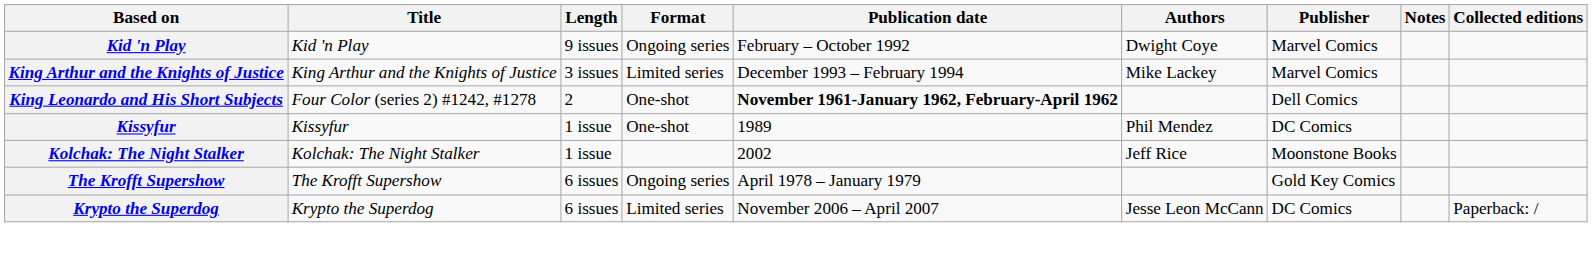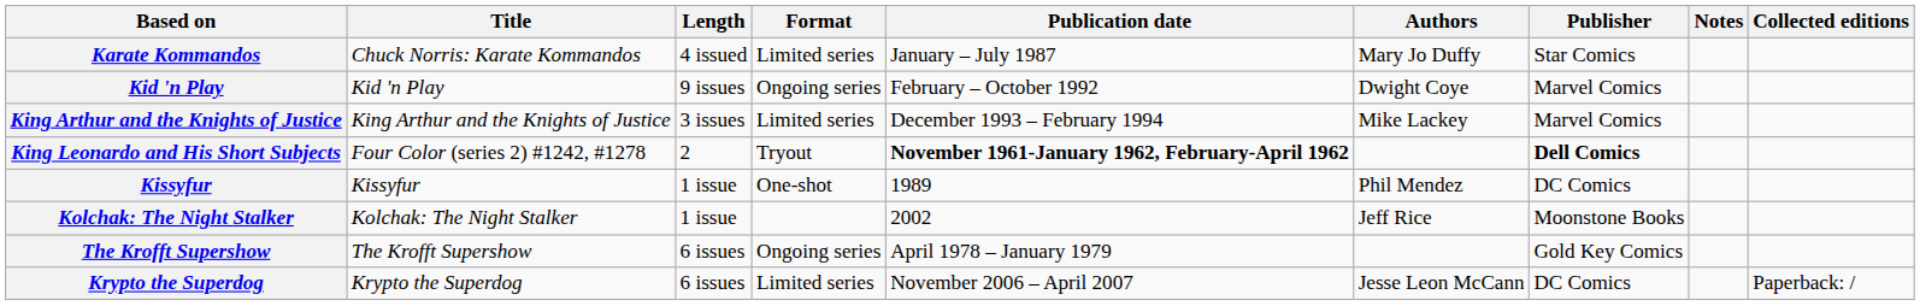 <table class="wikitable mw-collapsible">
 <tr>
 <th>Based on</th>
 <th>Title</th>
 <th>Length</th>
 <th>Format</th>
 <th>Publication date</th>
 <th>Authors</th>
 <th>Publisher</th>
 <th>Notes</th>
 <th>Collected editions</th>
+</tr>
+<tr>
+<th><em><a href='#'>Karate Kommandos</a></em></th>
+<td><em>Chuck Norris: Karate Kommandos</em></td>
+<td>4 issued</td>
+<td>Limited series</td>
+<td>January – July 1987</td>
+<td>Mary Jo Duffy</td>
+<td>Star Comics</td>
+<td></td>
+<td></td>
 </tr>
 <tr>
 <th><em><a href='#'>Kid 'n Play</a></em></th>
 <td><em>Kid 'n Play</em></td>
 <td>9 issues</td>
 <td>Ongoing series</td>
 <td>February – October 1992</td>
 <td>Dwight Coye</td>
 <td>Marvel Comics</td>
 <td></td>
 <td></td>
 </tr>
 <tr>
 <th><em><a href='#'>King Arthur and the Knights of Justice</a></em></th>
 <td><em>King Arthur and the Knights of Justice</em></td>
 <td>3 issues</td>
 <td>Limited series</td>
 <td>December 1993 – February 1994</td>
 <td>Mike Lackey</td>
 <td>Marvel Comics</td>
 <td></td>
 <td></td>
 </tr>
 <tr>
 <th><em><a href='#'>King Leonardo and His Short Subjects</a></em></th>
 <td><em>Four Color</em> (series 2) #1242, #1278</td>
 <td>2</td>
-<td>One-shot</td>
+<td>Tryout</td>
 <td><strong>November 1961-January 1962, February-April 1962</strong></td>
 <td></td>
-<td>Dell Comics</td>
+<td><strong>Dell Comics</strong></td>
 <td></td>
 <td></td>
 </tr>
 <tr>
 <th><em><a href='#'>Kissyfur</a></em></th>
 <td><em>Kissyfur</em></td>
 <td>1 issue</td>
 <td>One-shot</td>
 <td>1989</td>
 <td>Phil Mendez</td>
 <td>DC Comics</td>
 <td></td>
 <td></td>
 </tr>
 <tr>
 <th><em><a href='#'>Kolchak: The Night Stalker</a></em></th>
 <td><em>Kolchak: The Night Stalker</em></td>
 <td>1 issue</td>
 <td></td>
 <td>2002</td>
 <td>Jeff Rice</td>
 <td>Moonstone Books</td>
 <td></td>
 <td></td>
 </tr>
 <tr>
 <th><em><a href='#'>The Krofft Supershow</a></em></th>
 <td><em>The Krofft Supershow</em></td>
 <td>6 issues</td>
 <td>Ongoing series</td>
 <td>April 1978 – January 1979</td>
 <td></td>
 <td>Gold Key Comics</td>
 <td></td>
 <td></td>
 </tr>
 <tr>
 <th><em><a href='#'>Krypto the Superdog</a></em></th>
 <td><em>Krypto the Superdog</em></td>
 <td>6 issues</td>
 <td>Limited series</td>
 <td>November 2006 – April 2007</td>
 <td>Jesse Leon McCann</td>
 <td>DC Comics</td>
 <td></td>
 <td>Paperback: /</td>
 </tr>
 </table>
